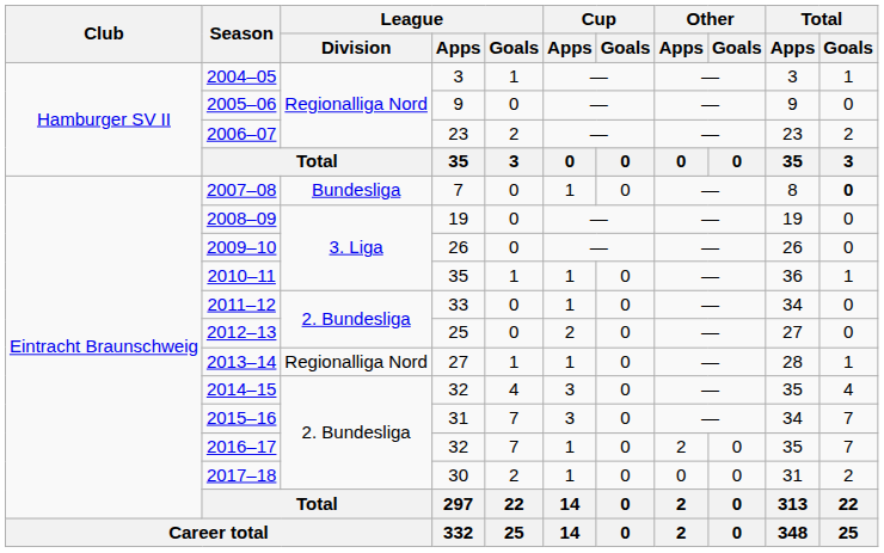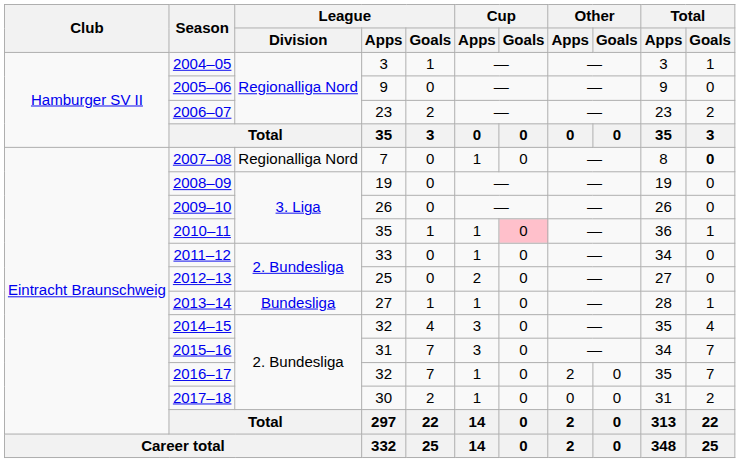 <table class="wikitable" style="text-align:center">
 <tr>
 <th rowspan=2>Club</th>
 <th rowspan=2>Season</th>
 <th colspan=3>League</th>
 <th colspan=2>Cup</th>
 <th colspan=2>Other</th>
 <th colspan=2>Total</th>
 </tr>
 <tr>
 <th>Division</th>
 <th>Apps</th>
 <th>Goals</th>
 <th>Apps</th>
 <th>Goals</th>
 <th>Apps</th>
 <th>Goals</th>
 <th>Apps</th>
 <th>Goals</th>
 </tr>
 <tr>
 <td rowspan=4><a href='#'>Hamburger SV II</a></td>
 <td><a href='#'>2004–05</a></td>
 <td rowspan=3><a href='#'>Regionalliga Nord</a></td>
 <td>3</td>
 <td>1</td>
 <td colspan=2>—</td>
 <td colspan=2>—</td>
 <td>3</td>
 <td>1</td>
 </tr>
 <tr>
 <td><a href='#'>2005–06</a></td>
 <td>9</td>
 <td>0</td>
 <td colspan=2>—</td>
 <td colspan=2>—</td>
 <td>9</td>
 <td>0</td>
 </tr>
 <tr>
 <td><a href='#'>2006–07</a></td>
 <td>23</td>
 <td>2</td>
 <td colspan=2>—</td>
 <td colspan=2>—</td>
 <td>23</td>
 <td>2</td>
 </tr>
 <tr>
 <th colspan=2>Total</th>
 <th>35</th>
 <th>3</th>
 <th>0</th>
 <th>0</th>
 <th>0</th>
 <th>0</th>
 <th>35</th>
 <th>3</th>
 </tr>
 <tr>
 <td rowspan=12><a href='#'>Eintracht Braunschweig</a></td>
 <td><a href='#'>2007–08</a></td>
-<td><a href='#'>Bundesliga</a></td>
+<td>Regionalliga Nord</td>
 <td>7</td>
 <td>0</td>
 <td>1</td>
 <td>0</td>
 <td colspan=2>—</td>
 <td>8</td>
 <td><strong>0</strong></td>
 </tr>
 <tr>
 <td><a href='#'>2008–09</a></td>
 <td rowspan=3><a href='#'>3. Liga</a></td>
 <td>19</td>
 <td>0</td>
 <td colspan=2>—</td>
 <td colspan=2>—</td>
 <td>19</td>
 <td>0</td>
 </tr>
 <tr>
 <td><a href='#'>2009–10</a></td>
 <td>26</td>
 <td>0</td>
 <td colspan=2>—</td>
 <td colspan=2>—</td>
 <td>26</td>
 <td>0</td>
 </tr>
 <tr>
 <td><a href='#'>2010–11</a></td>
 <td>35</td>
 <td>1</td>
 <td>1</td>
-<td>0</td>
+<td style="background: pink;">0</td>
 <td colspan=2>—</td>
 <td>36</td>
 <td>1</td>
 </tr>
 <tr>
 <td><a href='#'>2011–12</a></td>
 <td rowspan=2><a href='#'>2. Bundesliga</a></td>
 <td>33</td>
 <td>0</td>
 <td>1</td>
 <td>0</td>
 <td colspan=2>—</td>
 <td>34</td>
 <td>0</td>
 </tr>
 <tr>
 <td><a href='#'>2012–13</a></td>
 <td>25</td>
 <td>0</td>
 <td>2</td>
 <td>0</td>
 <td colspan=2>—</td>
 <td>27</td>
 <td>0</td>
 </tr>
 <tr>
 <td><a href='#'>2013–14</a></td>
-<td>Regionalliga Nord</td>
+<td><a href='#'>Bundesliga</a></td>
 <td>27</td>
 <td>1</td>
 <td>1</td>
 <td>0</td>
 <td colspan=2>—</td>
 <td>28</td>
 <td>1</td>
 </tr>
 <tr>
 <td><a href='#'>2014–15</a></td>
 <td rowspan=4>2. Bundesliga</td>
 <td>32</td>
 <td>4</td>
 <td>3</td>
 <td>0</td>
 <td colspan=2>—</td>
 <td>35</td>
 <td>4</td>
 </tr>
 <tr>
 <td><a href='#'>2015–16</a></td>
 <td>31</td>
 <td>7</td>
 <td>3</td>
 <td>0</td>
 <td colspan=2>—</td>
 <td>34</td>
 <td>7</td>
 </tr>
 <tr>
 <td><a href='#'>2016–17</a></td>
 <td>32</td>
 <td>7</td>
 <td>1</td>
 <td>0</td>
 <td>2</td>
 <td>0</td>
 <td>35</td>
 <td>7</td>
 </tr>
 <tr>
 <td><a href='#'>2017–18</a></td>
 <td>30</td>
 <td>2</td>
 <td>1</td>
 <td>0</td>
 <td>0</td>
 <td>0</td>
 <td>31</td>
 <td>2</td>
 </tr>
 <tr>
 <th colspan=2>Total</th>
 <th>297</th>
 <th>22</th>
 <th>14</th>
 <th>0</th>
 <th>2</th>
 <th>0</th>
 <th>313</th>
 <th>22</th>
 </tr>
 <tr>
 <th colspan=3>Career total</th>
 <th>332</th>
 <th>25</th>
 <th>14</th>
 <th>0</th>
 <th>2</th>
 <th>0</th>
 <th>348</th>
 <th>25</th>
 </tr>
 </table>
